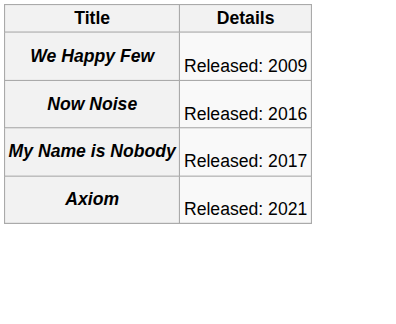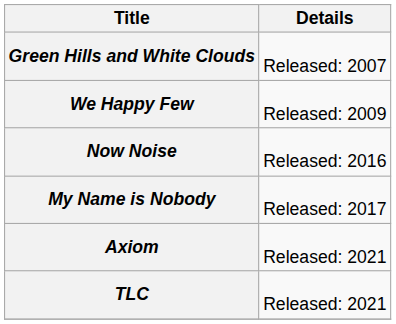 <table class="wikitable plainrowheaders" style="text-align:center;" border="1">
 <tr>
 <th>Title</th>
 <th>Details</th>
+</tr>
+<tr>
+<th scope="row"><em>Green Hills and White Clouds</em></th>
+<td><br>Released: 2007</td>
 </tr>
 <tr>
 <th scope="row"><em>We Happy Few</em></th>
 <td><br>Released: 2009</td>
 </tr>
 <tr>
 <th scope="row"><em>Now Noise</em></th>
 <td><br>Released: 2016</td>
 </tr>
 <tr>
 <th scope="row"><em>My Name is Nobody</em></th>
 <td><br>Released: 2017</td>
 </tr>
 <tr>
 <th scope="row"><em>Axiom</em></th>
 <td><br>Released: 2021</td>
 </tr>
 <tr>
+<th scope="row"><em>TLC</em></th>
+<td><br>Released: 2021</td>
+</tr>
+<tr>
 </tr>
 </table>
